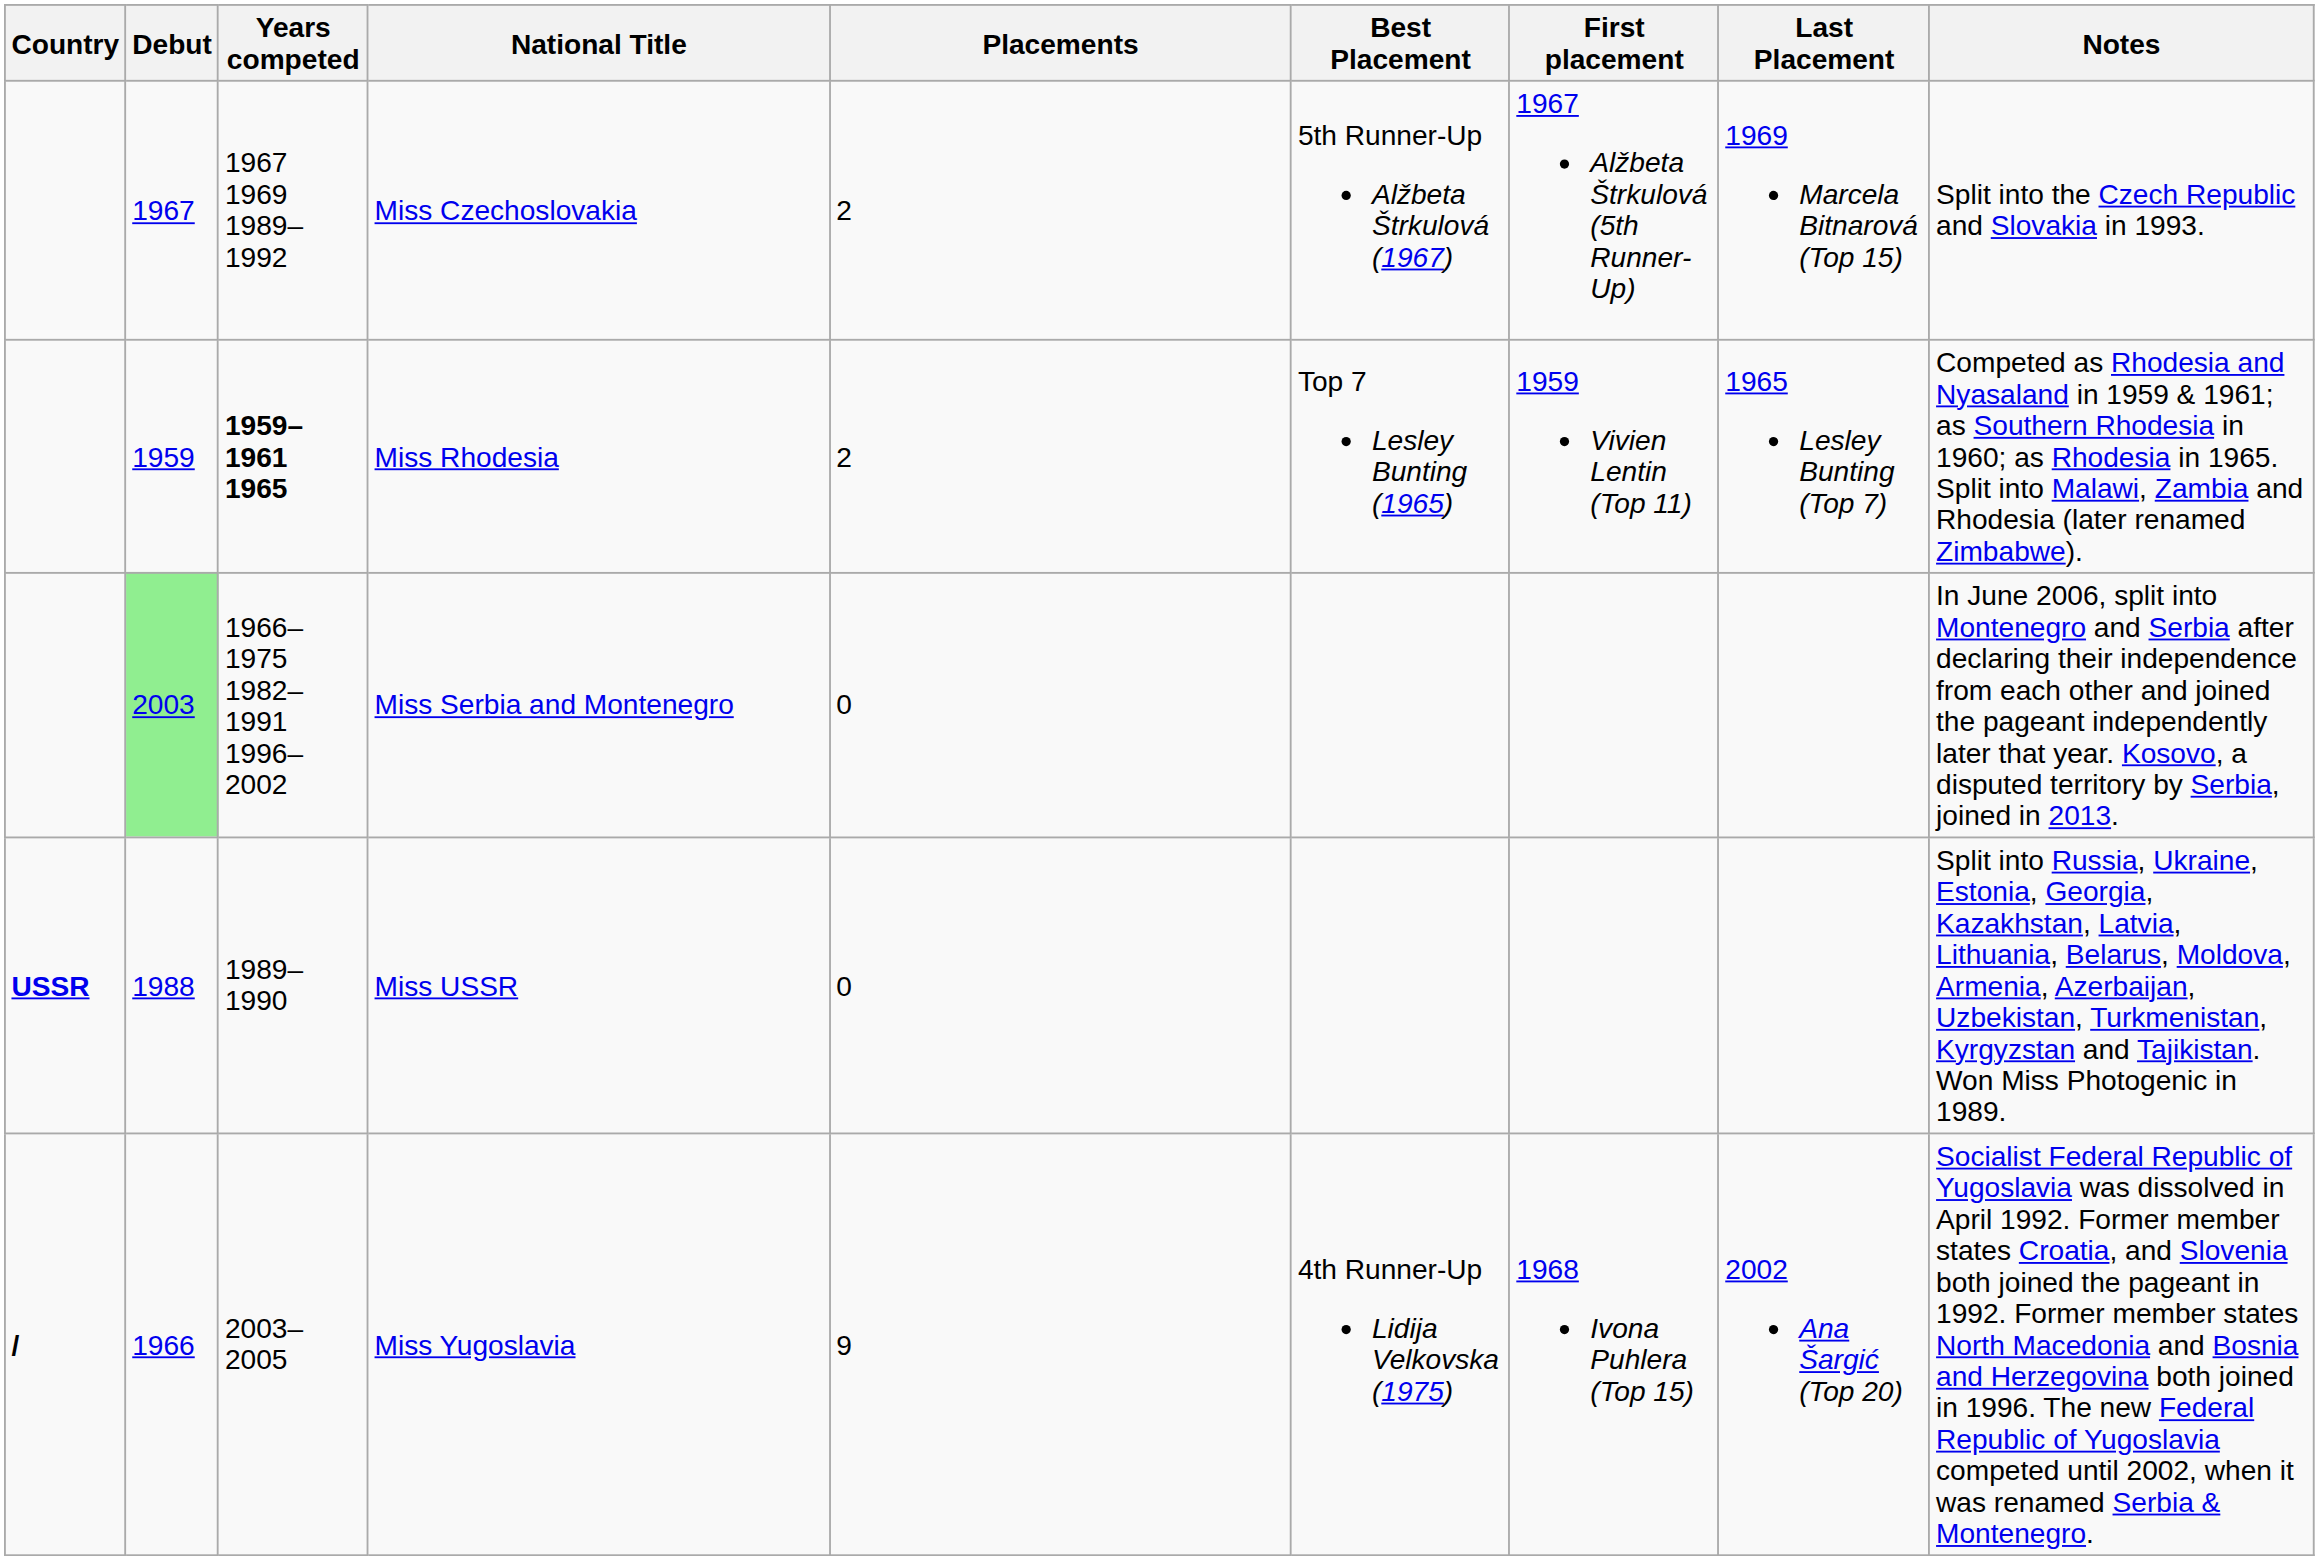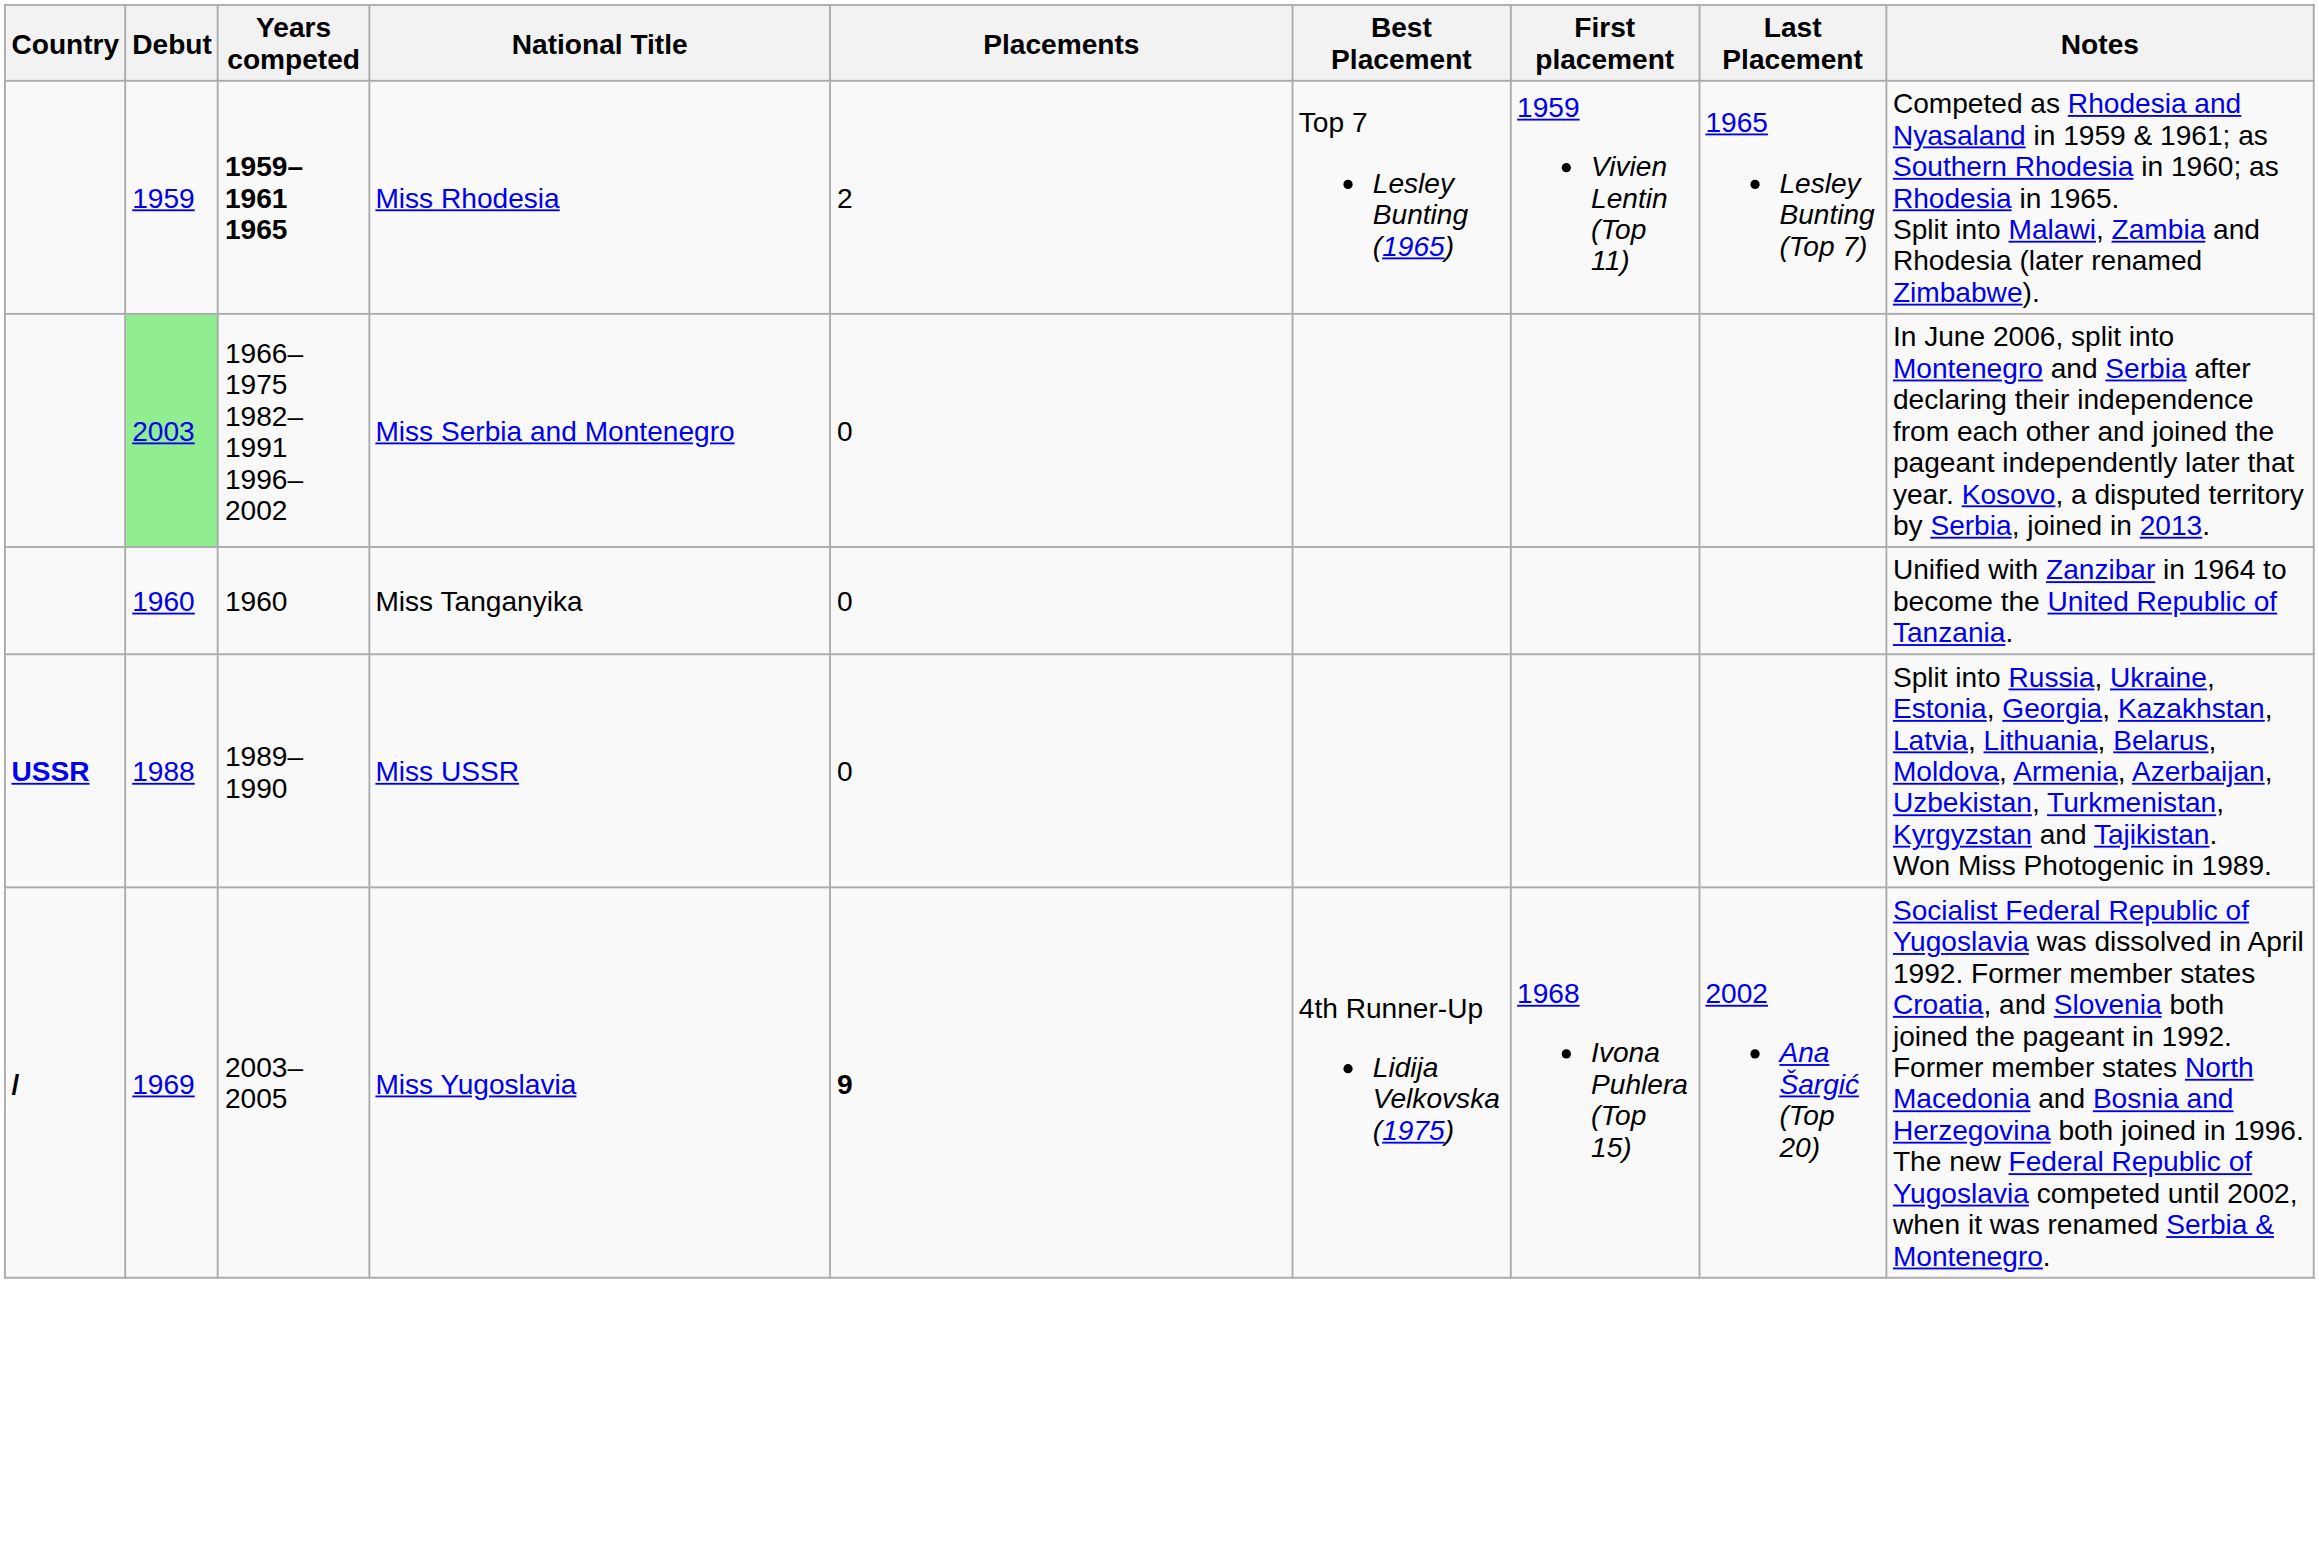 <table class="wikitable sortable" style="font-size: 95%;">
 <tr>
 <th>Country</th>
 <th>Debut</th>
 <th>Years competed</th>
 <th width=20%>National Title</th>
 <th width=20%>Placements</th>
 <th>Best Placement</th>
 <th>First placement</th>
 <th>Last Placement</th>
 <th>Notes</th>
-</tr>
-<tr>
-<td><strong></strong></td>
-<td><a href='#'>1967</a></td>
-<td>1967<br>1969<br>1989–1992</td>
-<td><a href='#'>Miss Czechoslovakia</a></td>
-<td>2</td>
-<td>5th Runner-Up<br><ul><li><em>Alžbeta Štrkulová<br>(<a href='#'>1967</a>)</em></li></ul></td>
-<td><a href='#'>1967</a><br><ul><li><em>Alžbeta Štrkulová<br>(5th Runner-Up)</em></li></ul></td>
-<td><a href='#'>1969</a><br><ul><li><em>Marcela Bitnarová<br>(Top 15)</em></li></ul></td>
-<td>Split into the <a href='#'>Czech Republic</a> and <a href='#'>Slovakia</a> in 1993.</td>
 </tr>
 <tr>
 <td><strong></strong></td>
 <td><a href='#'>1959</a></td>
 <td><strong>1959–1961<br>1965</strong></td>
 <td><a href='#'>Miss Rhodesia</a></td>
 <td>2</td>
 <td>Top 7<br><ul><li><em>Lesley Bunting<br>(<a href='#'>1965</a>)</em></li></ul></td>
 <td><a href='#'>1959</a><br><ul><li><em>Vivien Lentin<br>(Top 11)</em></li></ul></td>
 <td><a href='#'>1965</a><br><ul><li><em>Lesley Bunting<br>(Top 7)</em></li></ul></td>
 <td>Competed as <a href='#'>Rhodesia and Nyasaland</a> in 1959 & 1961; as <a href='#'>Southern Rhodesia</a> in 1960; as <a href='#'>Rhodesia</a> in 1965.<br>Split into <a href='#'>Malawi</a>, <a href='#'>Zambia</a> and Rhodesia (later renamed <a href='#'>Zimbabwe</a>).</td>
 </tr>
 <tr>
 <td><strong></strong></td>
 <td style="background: lightgreen;"><a href='#'>2003</a></td>
 <td>1966–1975<br>1982–1991<br>1996–2002</td>
 <td><a href='#'>Miss Serbia and Montenegro</a></td>
 <td>0</td>
 <td></td>
 <td></td>
 <td></td>
 <td>In June 2006, split into <a href='#'>Montenegro</a> and <a href='#'>Serbia</a> after declaring their independence from each other and joined the pageant independently later that year. <a href='#'>Kosovo</a>, a disputed territory by <a href='#'>Serbia</a>, joined in <a href='#'>2013</a>.</td>
 </tr>
 <tr>
+<td><strong></strong></td>
+<td><a href='#'>1960</a></td>
+<td>1960</td>
+<td>Miss Tanganyika</td>
+<td>0</td>
+<td></td>
+<td></td>
+<td></td>
+<td>Unified with <a href='#'>Zanzibar</a> in 1964 to become the <a href='#'>United Republic of Tanzania</a>.</td>
+</tr>
+<tr>
 <td><strong></strong> <strong><a href='#'>USSR</a></strong></td>
 <td><a href='#'>1988</a></td>
 <td>1989–1990</td>
 <td><a href='#'>Miss USSR</a></td>
 <td>0</td>
 <td></td>
 <td></td>
 <td></td>
 <td>Split into <a href='#'>Russia</a>, <a href='#'>Ukraine</a>, <a href='#'>Estonia</a>, <a href='#'>Georgia</a>, <a href='#'>Kazakhstan</a>, <a href='#'>Latvia</a>, <a href='#'>Lithuania</a>, <a href='#'>Belarus</a>, <a href='#'>Moldova</a>, <a href='#'>Armenia</a>, <a href='#'>Azerbaijan</a>, <a href='#'>Uzbekistan</a>, <a href='#'>Turkmenistan</a>, <a href='#'>Kyrgyzstan</a> and <a href='#'>Tajikistan</a>.<br>Won Miss Photogenic in 1989.</td>
 </tr>
 <tr>
 <td><strong> / </strong></td>
-<td><a href='#'>1966</a></td>
+<td><a href='#'>1969</a></td>
 <td>2003–2005</td>
 <td><a href='#'>Miss Yugoslavia</a></td>
-<td>9</td>
+<td><strong>9</strong></td>
 <td>4th Runner-Up<br><ul><li><em>Lidija Velkovska<br>(<a href='#'>1975</a>)</em></li></ul></td>
 <td><a href='#'>1968</a><br><ul><li><em>Ivona Puhlera<br>(Top 15)</em></li></ul></td>
 <td><a href='#'>2002</a><br><ul><li><em><a href='#'>Ana Šargić</a><br>(Top 20)</em></li></ul></td>
 <td><a href='#'>Socialist Federal Republic of Yugoslavia</a> was dissolved in April 1992. Former member states <a href='#'>Croatia</a>, and <a href='#'>Slovenia</a> both joined the pageant in 1992. Former member states <a href='#'>North Macedonia</a> and <a href='#'>Bosnia and Herzegovina</a> both joined in 1996. The new <a href='#'>Federal Republic of Yugoslavia</a> competed until 2002, when it was renamed <a href='#'>Serbia & Montenegro</a>.</td>
 </tr>
 </table>
